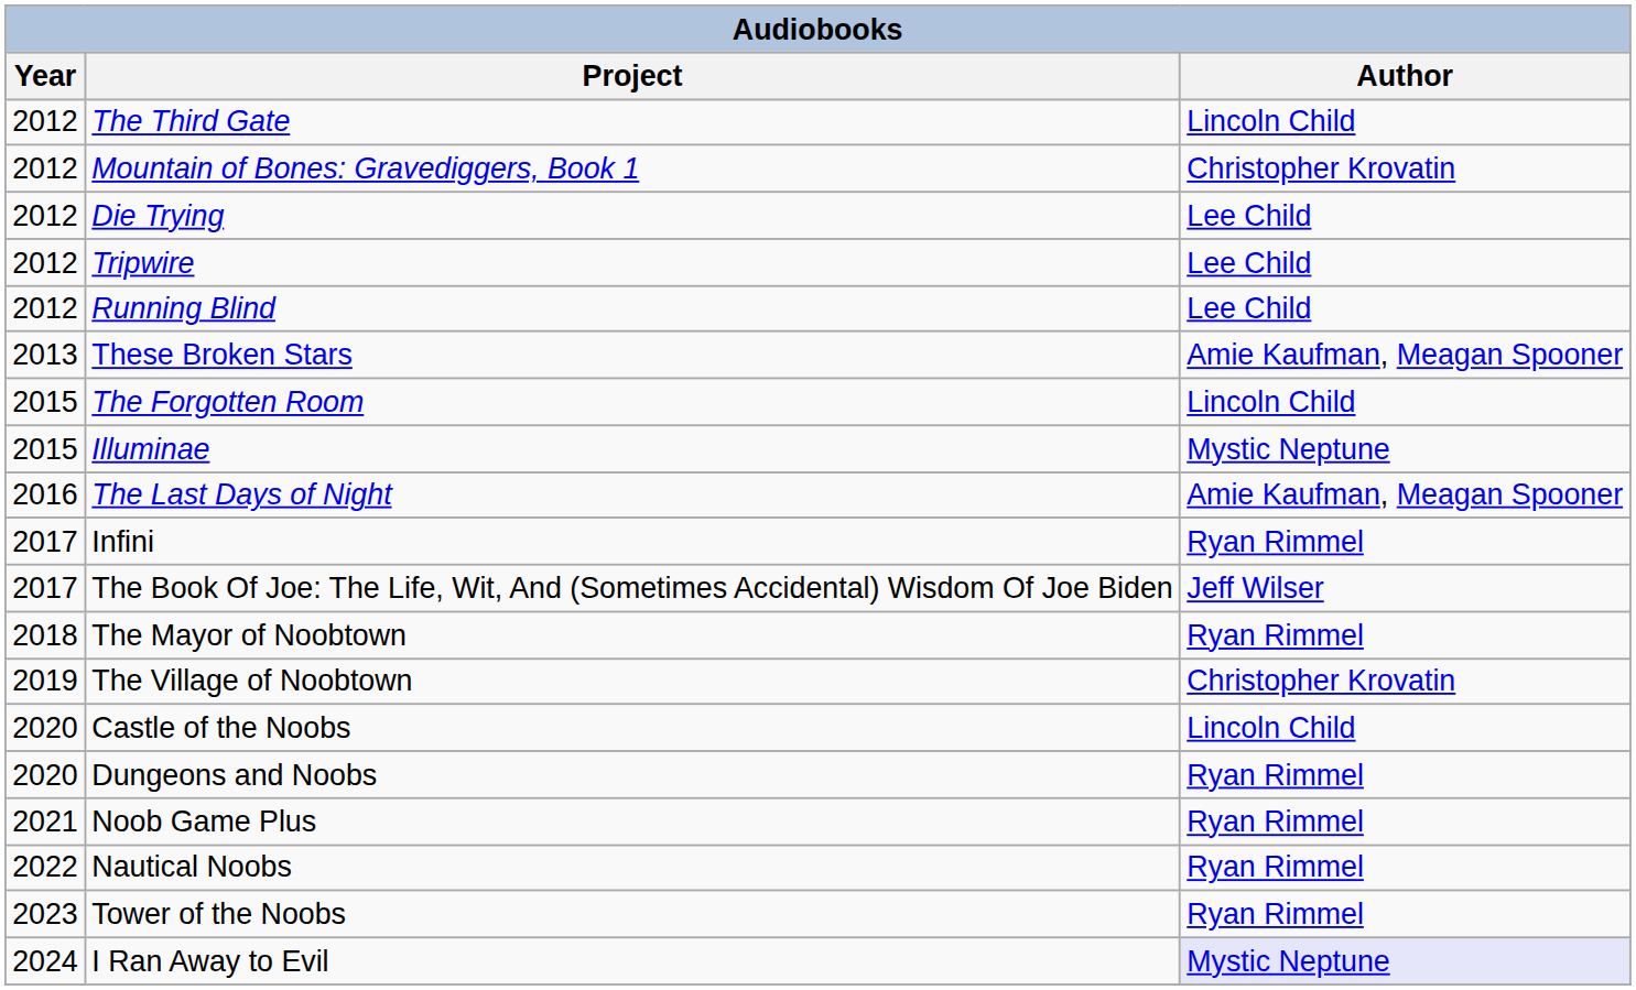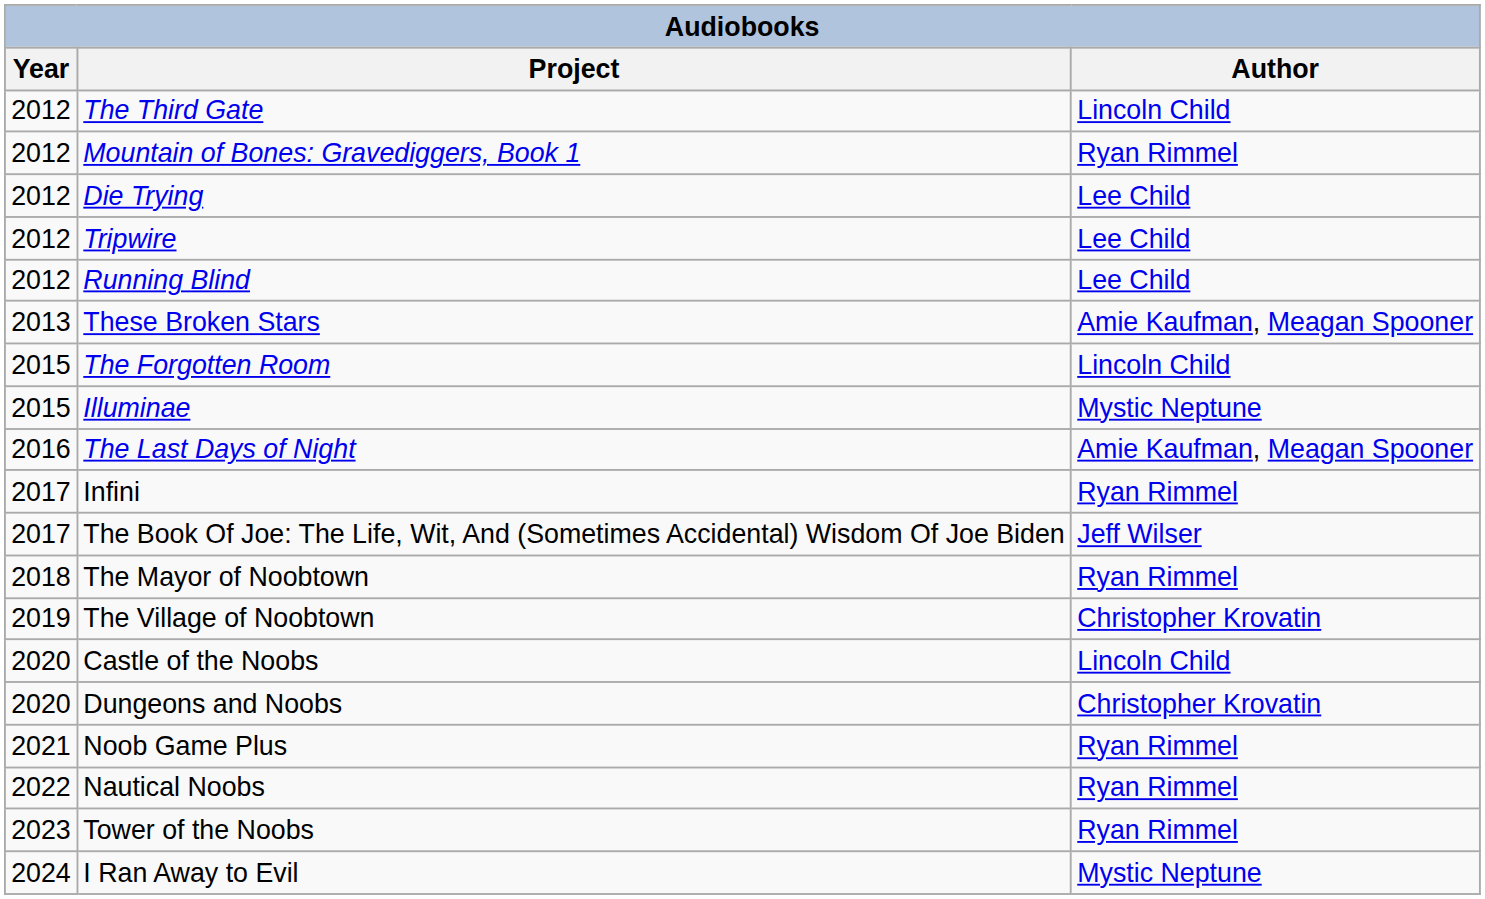 <table class="wikitable" style="font-size:90%;">
 <tr bgcolor="#CCCCCC" align="center">
 <th colspan="6" style="background: LightSteelBlue;">Audiobooks</th>
 </tr>
 <tr style="background:#ccc; text-align:center;">
 <th>Year</th>
 <th>Project</th>
 <th>Author</th>
 </tr>
 <tr>
 <td>2012</td>
 <td><em><a href='#'>The Third Gate</a></em></td>
 <td><a href='#'>Lincoln Child</a></td>
 </tr>
 <tr>
 <td>2012</td>
 <td><em><a href='#'>Mountain of Bones: Gravediggers, Book 1</a></em></td>
-<td><a href='#'>Christopher Krovatin</a></td>
+<td><a href='#'>Ryan Rimmel</a></td>
 </tr>
 <tr>
 <td>2012</td>
 <td><em><a href='#'>Die Trying</a></em></td>
 <td><a href='#'>Lee Child</a></td>
 </tr>
 <tr>
 <td>2012</td>
 <td><em><a href='#'>Tripwire</a></em></td>
 <td><a href='#'>Lee Child</a></td>
 </tr>
 <tr>
 <td>2012</td>
 <td><em><a href='#'>Running Blind</a></em></td>
 <td><a href='#'>Lee Child</a></td>
 </tr>
 <tr>
 <td>2013</td>
 <td><a href='#'>These Broken Stars</a></td>
 <td><a href='#'>Amie Kaufman</a>, <a href='#'>Meagan Spooner</a></td>
 </tr>
 <tr>
 <td>2015</td>
 <td><em><a href='#'>The Forgotten Room</a></em></td>
 <td><a href='#'>Lincoln Child</a></td>
 </tr>
 <tr>
 <td>2015</td>
 <td><em><a href='#'>Illuminae</a></em></td>
 <td><a href='#'>Mystic Neptune</a></td>
 </tr>
 <tr>
 <td>2016</td>
 <td><em><a href='#'>The Last Days of Night</a></em></td>
 <td><a href='#'>Amie Kaufman</a>, <a href='#'>Meagan Spooner</a></td>
 </tr>
 <tr>
 <td>2017</td>
 <td>Infini</td>
 <td><a href='#'>Ryan Rimmel</a></td>
 </tr>
 <tr>
 <td>2017</td>
 <td>The Book Of Joe: The Life, Wit, And (Sometimes Accidental) Wisdom Of Joe Biden</td>
 <td><a href='#'>Jeff Wilser</a></td>
 </tr>
 <tr>
 <td>2018</td>
 <td>The Mayor of Noobtown</td>
 <td><a href='#'>Ryan Rimmel</a></td>
 </tr>
 <tr>
 <td>2019</td>
 <td>The Village of Noobtown</td>
 <td><a href='#'>Christopher Krovatin</a></td>
 </tr>
 <tr>
 <td>2020</td>
 <td>Castle of the Noobs</td>
 <td><a href='#'>Lincoln Child</a></td>
 </tr>
 <tr>
 <td>2020</td>
 <td>Dungeons and Noobs</td>
-<td><a href='#'>Ryan Rimmel</a></td>
+<td><a href='#'>Christopher Krovatin</a></td>
 </tr>
 <tr>
 <td>2021</td>
 <td>Noob Game Plus</td>
 <td><a href='#'>Ryan Rimmel</a></td>
 </tr>
 <tr>
 <td>2022</td>
 <td>Nautical Noobs</td>
 <td><a href='#'>Ryan Rimmel</a></td>
 </tr>
 <tr>
 <td>2023</td>
 <td>Tower of the Noobs</td>
 <td><a href='#'>Ryan Rimmel</a></td>
 </tr>
 <tr>
 <td>2024</td>
 <td>I Ran Away to Evil</td>
-<td style="background: lavender;"><a href='#'>Mystic Neptune</a></td>
+<td><a href='#'>Mystic Neptune</a></td>
 </tr>
 </table>
